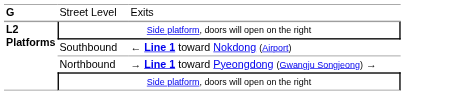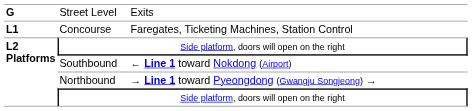 <table table border=0 cellspacing=0 cellpadding=3>
 <tr>
 <td style="border-top:solid 1px gray;border-bottom:solid 1px gray;" width=50 valign=top><strong>G</strong></td>
 <td style="border-top:solid 1px gray;border-bottom:solid 1px gray;" width=100 valign=top>Street Level</td>
 <td style="border-top:solid 1px gray;border-bottom:solid 1px gray;" width=400 valign=top>Exits</td>
+</tr>
+<tr>
+<td style="border-bottom:solid 0 gray;" width=50 valign=top><strong>L1</strong></td>
+<td style="border-bottom:solid 0 gray;" width=100 valign=top>Concourse</td>
+<td style="border-bottom:solid 0 gray;" width=500 valign=top>Faregates, Ticketing Machines, Station Control</td>
 </tr>
 <tr>
 <td style="border-top:solid 1px gray;border-bottom:solid 1px gray;" rowspan=4 valign=top><strong>L2<br>Platforms</strong></td>
 <td style="border-top:solid 1px gray;border-right:solid 2px black;border-left:solid 2px black;border-bottom:solid 2px black;text-align:center;" colspan=2><small><a href='#'>Side platform</a>, doors will open on the right</small></td>
 </tr>
 <tr>
 <td style="border-bottom:solid 1px gray;">Southbound</td>
 <td style="border-bottom:solid 1px gray;">← <a href='#'><span><span><strong>Line 1</strong></span></span></a> toward <a href='#'>Nokdong</a> <small>(<a href='#'>Airport</a>)</small></td>
 </tr>
 <tr>
 <td>Northbound</td>
 <td><span>→</span> <a href='#'><span><span><strong>Line 1</strong></span></span></a> toward <a href='#'>Pyeongdong</a> <small>(<a href='#'>Gwangju Songjeong</a>)</small> →</td>
 </tr>
 <tr>
 <td style="border-top:solid 2px black;border-right:solid 2px black;border-left:solid 2px black;border-bottom:solid 1px gray;text-align:center;" colspan=2><small><a href='#'>Side platform</a>, doors will open on the right</small></td>
 </tr>
 </table>
